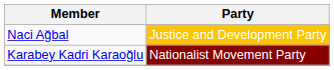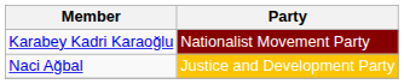 <table class="wikitable">
 <tr>
 <th>Member</th>
 <th>Party</th>
 </tr>
 <tr>
+<td><a href='#'>Karabey Kadri Karaoğlu</a></td>
+<td style="background:#870000; color:white">Nationalist Movement Party</td>
+</tr>
+<tr>
 <td><a href='#'>Naci Ağbal</a></td>
 <td style="background:#FDC400; color:white">Justice and Development Party</td>
 </tr>
 <tr>
-<td><a href='#'>Karabey Kadri Karaoğlu</a></td>
-<td style="background:#870000; color:white">Nationalist Movement Party</td>
-</tr>
-<tr>
 </tr>
 </table>
